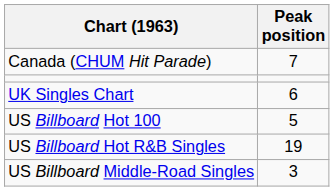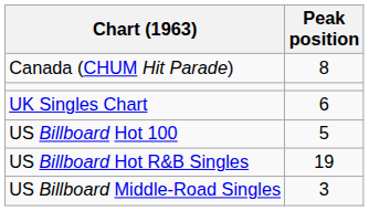 <table class="wikitable sortable">
 <tr>
 <th align="left">Chart (1963)</th>
 <th align="left">Peak<br>position</th>
 </tr>
 <tr>
 <td>Canada (<a href='#'>CHUM</a> <em>Hit Parade</em>)</td>
-<td style="text-align:center;">7</td>
+<td style="text-align:center;">8</td>
 </tr>
 <tr>
 <td></td>
 </tr>
 <tr>
 <td align="left"><a href='#'>UK Singles Chart</a></td>
 <td style="text-align:center;">6</td>
 </tr>
 <tr>
 <td align="left">US <em><a href='#'>Billboard</a></em> <a href='#'>Hot 100</a></td>
 <td style="text-align:center;">5</td>
 </tr>
 <tr>
 <td align="left">US <a href='#'><em>Billboard</em> Hot R&B Singles</a></td>
 <td style="text-align:center;">19</td>
 </tr>
 <tr>
 <td align="left">US <em>Billboard</em> <a href='#'>Middle-Road Singles</a></td>
 <td style="text-align:center;">3</td>
 </tr>
 </table>
